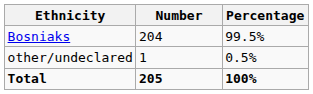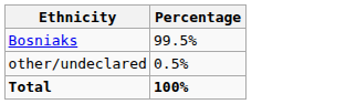 <table class="wikitable">
 <tr>
 <th width="100px">Ethnicity</th>
-<th width="80px">Number</th>
 <th width="80px">Percentage</th>
 </tr>
 <tr>
 <td><a href='#'>Bosniaks</a></td>
-<td>204</td>
 <td>99.5%</td>
 </tr>
 <tr>
 <td>other/undeclared</td>
-<td>1</td>
 <td>0.5%</td>
 </tr>
 <tr>
 <td><strong>Total</strong></td>
-<td><strong>205</strong></td>
 <td><strong>100%</strong></td>
 </tr>
 </table>
